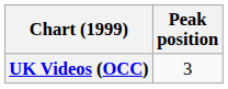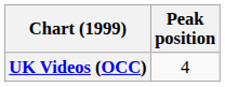 <table class="wikitable sortable plainrowheaders" style="text-align:center">
 <tr>
 <th scope="col">Chart (1999)</th>
 <th scope="col">Peak<br>position</th>
 </tr>
 <tr>
 <th scope="row"><a href='#'>UK Videos</a> (<a href='#'>OCC</a>)</th>
-<td align="center">3</td>
+<td align="center">4</td>
 </tr>
 </table>
